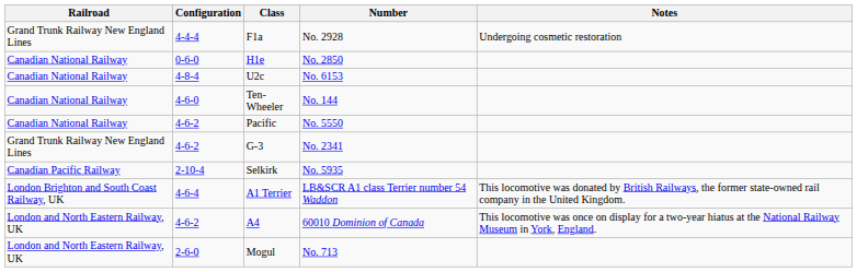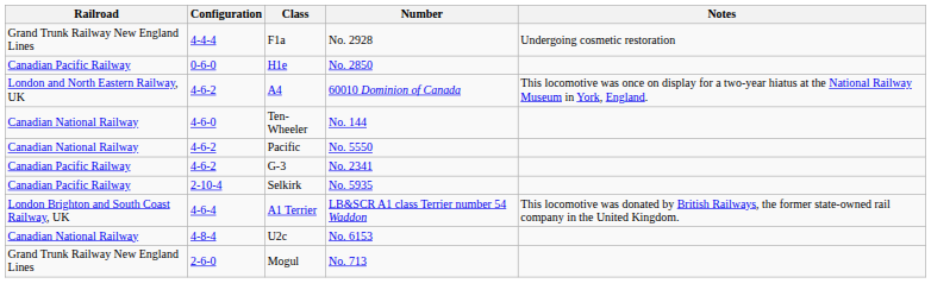 <table class="wikitable">
 <tr>
 <th>Railroad</th>
 <th>Configuration</th>
 <th>Class</th>
 <th>Number</th>
 <th>Notes</th>
 </tr>
 <tr>
 <td>Grand Trunk Railway New England Lines</td>
 <td><a href='#'>4-4-4</a></td>
 <td>F1a</td>
 <td>No. 2928</td>
 <td>Undergoing cosmetic restoration</td>
 </tr>
 <tr>
-<td><a href='#'>Canadian National Railway</a></td>
+<td><a href='#'>Canadian Pacific Railway</a></td>
 <td><a href='#'>0-6-0</a></td>
 <td><a href='#'>H1e</a></td>
 <td><a href='#'>No. 2850</a></td>
 <td></td>
 </tr>
 <tr>
-<td><a href='#'>Canadian National Railway</a></td>
-<td><a href='#'>4-8-4</a></td>
-<td>U2c</td>
-<td><a href='#'>No. 6153</a></td>
-<td></td>
+<td><a href='#'>London and North Eastern Railway</a>, UK</td>
+<td><a href='#'>4-6-2</a></td>
+<td><a href='#'>A4</a></td>
+<td><a href='#'>60010 <em>Dominion of Canada</em></a></td>
+<td>This locomotive was once on display for a two-year hiatus at the <a href='#'>National Railway Museum</a> in <a href='#'>York</a>, <a href='#'>England</a>.</td>
 </tr>
 <tr>
 <td><a href='#'>Canadian National Railway</a></td>
 <td><a href='#'>4-6-0</a></td>
 <td>Ten-Wheeler</td>
 <td><a href='#'>No. 144</a></td>
 <td></td>
 </tr>
 <tr>
 <td><a href='#'>Canadian National Railway</a></td>
 <td><a href='#'>4-6-2</a></td>
 <td>Pacific</td>
 <td><a href='#'>No. 5550</a></td>
 <td></td>
 </tr>
 <tr>
-<td>Grand Trunk Railway New England Lines</td>
+<td><a href='#'>Canadian Pacific Railway</a></td>
 <td><a href='#'>4-6-2</a></td>
 <td>G-3</td>
 <td><a href='#'>No. 2341</a></td>
 <td></td>
 </tr>
 <tr>
 <td><a href='#'>Canadian Pacific Railway</a></td>
 <td><a href='#'>2-10-4</a></td>
 <td>Selkirk</td>
 <td><a href='#'>No. 5935</a></td>
 <td></td>
 </tr>
 <tr>
 <td><a href='#'>London Brighton and South Coast Railway</a>, UK</td>
 <td><a href='#'>4-6-4</a></td>
 <td><a href='#'>A1 Terrier</a></td>
 <td><a href='#'>LB&SCR A1 class Terrier number 54 <em>Waddon</em></a></td>
 <td>This locomotive was donated by <a href='#'>British Railways</a>, the former state-owned rail company in the United Kingdom.</td>
 </tr>
 <tr>
-<td><a href='#'>London and North Eastern Railway</a>, UK</td>
-<td><a href='#'>4-6-2</a></td>
-<td><a href='#'>A4</a></td>
-<td><a href='#'>60010 <em>Dominion of Canada</em></a></td>
-<td>This locomotive was once on display for a two-year hiatus at the <a href='#'>National Railway Museum</a> in <a href='#'>York</a>, <a href='#'>England</a>.</td>
+<td><a href='#'>Canadian National Railway</a></td>
+<td><a href='#'>4-8-4</a></td>
+<td>U2c</td>
+<td><a href='#'>No. 6153</a></td>
+<td></td>
 </tr>
 <tr>
-<td><a href='#'>London and North Eastern Railway</a>, UK</td>
+<td>Grand Trunk Railway New England Lines</td>
 <td><a href='#'>2-6-0</a></td>
 <td>Mogul</td>
 <td><a href='#'>No. 713</a></td>
 </tr>
 </table>
